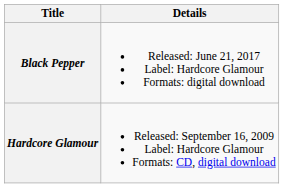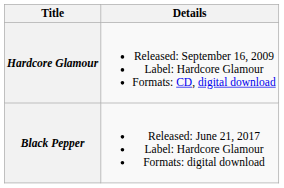 <table class="wikitable plainrowheaders" style="text-align:center;">
 <tr>
 <th scope="col">Title</th>
 <th scope="col">Details</th>
 </tr>
 <tr>
+<th scope="row"><em>Hardcore Glamour</em></th>
+<td><br><ul><li>Released: September 16, 2009</li><li>Label: Hardcore Glamour</li><li>Formats: <a href='#'>CD</a>, <a href='#'>digital download</a></li></ul></td>
+</tr>
+<tr>
 <th scope="row"><em>Black Pepper</em></th>
 <td><br><ul><li>Released: June 21, 2017</li><li>Label: Hardcore Glamour</li><li>Formats: digital download</li></ul></td>
 </tr>
-<tr>
-<th scope="row"><em>Hardcore Glamour</em></th>
-<td><br><ul><li>Released: September 16, 2009</li><li>Label: Hardcore Glamour</li><li>Formats: <a href='#'>CD</a>, <a href='#'>digital download</a></li></ul></td>
-</tr>
 </table>
